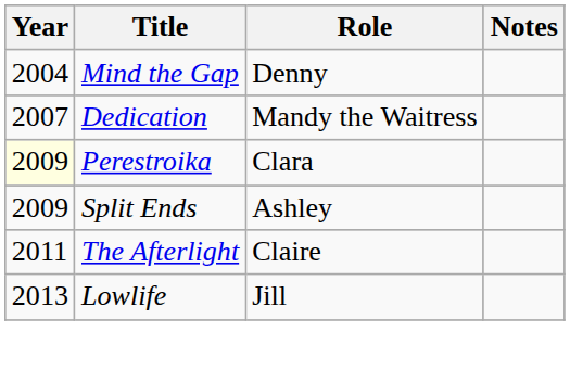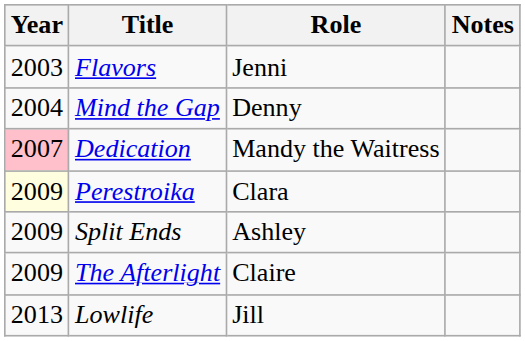 <table class="wikitable sortable">
 <tr>
 <th>Year</th>
 <th>Title</th>
 <th>Role</th>
 <th class="unsortable">Notes</th>
 </tr>
 <tr>
+<td>2003</td>
+<td><em><a href='#'>Flavors</a></em></td>
+<td>Jenni</td>
+<td></td>
+</tr>
+<tr>
 <td>2004</td>
 <td><em><a href='#'>Mind the Gap</a></em></td>
 <td>Denny</td>
 <td></td>
 </tr>
 <tr>
-<td>2007</td>
+<td style="background: pink;">2007</td>
 <td><em><a href='#'>Dedication</a></em></td>
 <td>Mandy the Waitress</td>
 <td></td>
 </tr>
 <tr>
 <td style="background: lightyellow;">2009</td>
 <td><em><a href='#'>Perestroika</a></em></td>
 <td>Clara</td>
 <td></td>
 </tr>
 <tr>
 <td>2009</td>
 <td><em>Split Ends</em></td>
 <td>Ashley</td>
 <td></td>
 </tr>
 <tr>
-<td>2011</td>
+<td>2009</td>
 <td><em><a href='#'>The Afterlight</a></em></td>
 <td>Claire</td>
 <td></td>
 </tr>
 <tr>
 <td>2013</td>
 <td><em>Lowlife</em></td>
 <td>Jill</td>
 <td></td>
 </tr>
 </table>
